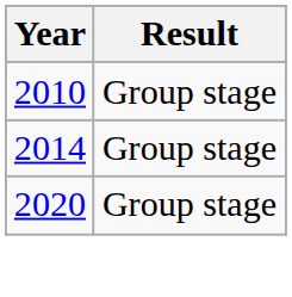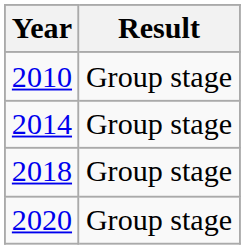 <table class="wikitable">
 <tr>
 <th>Year</th>
 <th>Result</th>
 </tr>
 <tr>
 <td> <a href='#'>2010</a></td>
 <td>Group stage</td>
 </tr>
 <tr>
 <td> <a href='#'>2014</a></td>
 <td>Group stage</td>
 </tr>
 <tr>
+<td> <a href='#'>2018</a></td>
+<td>Group stage</td>
+</tr>
+<tr>
 <td> <a href='#'>2020</a></td>
 <td>Group stage</td>
 </tr>
 </table>
